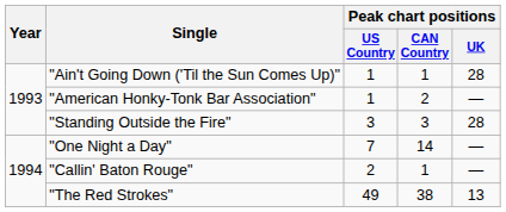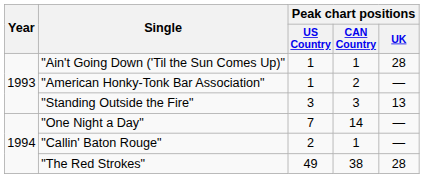 <table class="wikitable" style="text-align:center;">
 <tr>
 <th rowspan="2">Year</th>
 <th rowspan="2">Single</th>
 <th colspan="3">Peak chart positions</th>
 </tr>
 <tr style="font-size:smaller;">
 <th style="width:45px;"><a href='#'>US Country</a></th>
 <th style="width:45px;"><a href='#'>CAN Country</a></th>
 <th style="width:45px;"><a href='#'>UK</a></th>
 </tr>
 <tr>
 <td rowspan="3">1993</td>
 <td style="text-align:left;">"Ain't Going Down ('Til the Sun Comes Up)"</td>
 <td>1</td>
 <td>1</td>
 <td>28</td>
 </tr>
 <tr>
 <td style="text-align:left;">"American Honky-Tonk Bar Association"</td>
 <td>1</td>
 <td>2</td>
 <td>—</td>
 </tr>
 <tr>
 <td style="text-align:left;">"Standing Outside the Fire"</td>
 <td>3</td>
 <td>3</td>
-<td>28</td>
+<td>13</td>
 </tr>
 <tr>
 <td rowspan="3">1994</td>
 <td style="text-align:left;">"One Night a Day"</td>
 <td>7</td>
 <td>14</td>
 <td>—</td>
 </tr>
 <tr>
 <td style="text-align:left;">"Callin' Baton Rouge"</td>
 <td>2</td>
 <td>1</td>
 <td>—</td>
 </tr>
 <tr>
 <td style="text-align:left;">"The Red Strokes"</td>
 <td>49</td>
 <td>38</td>
-<td>13</td>
+<td>28</td>
 </tr>
 </table>
